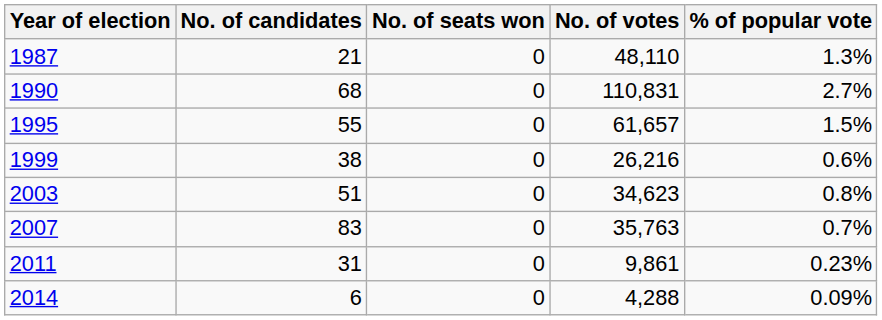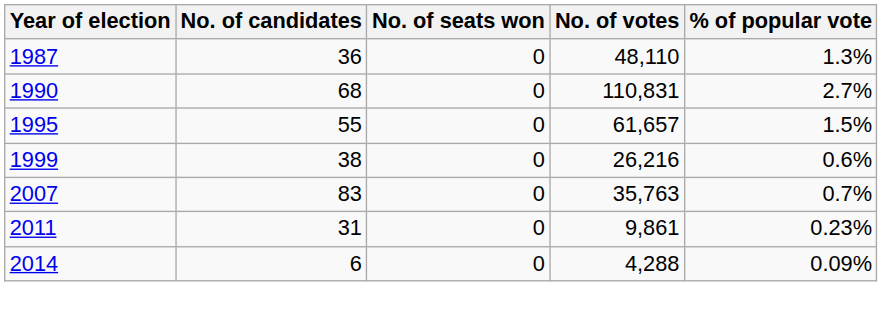 <table class="wikitable">
 <tr>
 <th scope="row">Year of election</th>
 <th scope="row">No. of candidates</th>
 <th scope="row">No. of seats won</th>
 <th scope="row">No. of votes</th>
 <th scope="row">% of popular vote</th>
 </tr>
 <tr>
 <td><a href='#'>1987</a></td>
-<td align=right>21</td>
+<td align=right>36</td>
 <td align=right>0</td>
 <td align=right>48,110</td>
 <td align=right>1.3%</td>
 </tr>
 <tr>
 <td><a href='#'>1990</a></td>
 <td align=right>68</td>
 <td align=right>0</td>
 <td align=right>110,831</td>
 <td align=right>2.7%</td>
 </tr>
 <tr>
 <td><a href='#'>1995</a></td>
 <td align=right>55</td>
 <td align=right>0</td>
 <td align=right>61,657</td>
 <td align=right>1.5%</td>
 </tr>
 <tr>
 <td><a href='#'>1999</a></td>
 <td align=right>38</td>
 <td align=right>0</td>
 <td align=right>26,216</td>
 <td align=right>0.6%</td>
 </tr>
 <tr>
-<td><a href='#'>2003</a></td>
-<td align=right>51</td>
-<td align=right>0</td>
-<td align=right>34,623</td>
-<td align=right>0.8%</td>
-</tr>
-<tr>
 <td><a href='#'>2007</a></td>
 <td align=right>83</td>
 <td align=right>0</td>
 <td align=right>35,763</td>
 <td align=right>0.7%</td>
 </tr>
 <tr>
 <td><a href='#'>2011</a></td>
 <td align=right>31</td>
 <td align=right>0</td>
 <td align=right>9,861</td>
 <td align=right>0.23%</td>
 </tr>
 <tr>
 <td><a href='#'>2014</a></td>
 <td align=right>6</td>
 <td align=right>0</td>
 <td align=right>4,288</td>
 <td align=right>0.09%</td>
 </tr>
 </table>
